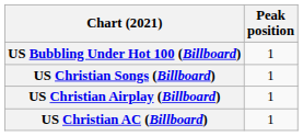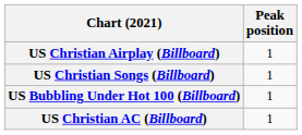 <table class="wikitable sortable plainrowheaders" style="text-align:center">
 <tr>
 <th scope="col">Chart (2021)</th>
 <th scope="col">Peak<br>position</th>
 </tr>
 <tr>
-<th scope="row">US <a href='#'>Bubbling Under Hot 100</a> (<em><a href='#'>Billboard</a></em>)</th>
+<th scope="row">US <a href='#'>Christian Airplay</a> (<em><a href='#'>Billboard</a></em>)</th>
 <td>1</td>
 </tr>
 <tr>
 <th scope="row">US <a href='#'>Christian Songs</a> (<em><a href='#'>Billboard</a></em>)</th>
 <td>1</td>
 </tr>
 <tr>
-<th scope="row">US <a href='#'>Christian Airplay</a> (<em><a href='#'>Billboard</a></em>)</th>
+<th scope="row">US <a href='#'>Bubbling Under Hot 100</a> (<em><a href='#'>Billboard</a></em>)</th>
 <td>1</td>
 </tr>
 <tr>
 <th scope="row">US <a href='#'>Christian AC</a> (<em><a href='#'>Billboard</a></em>)</th>
 <td>1</td>
 </tr>
 </table>
